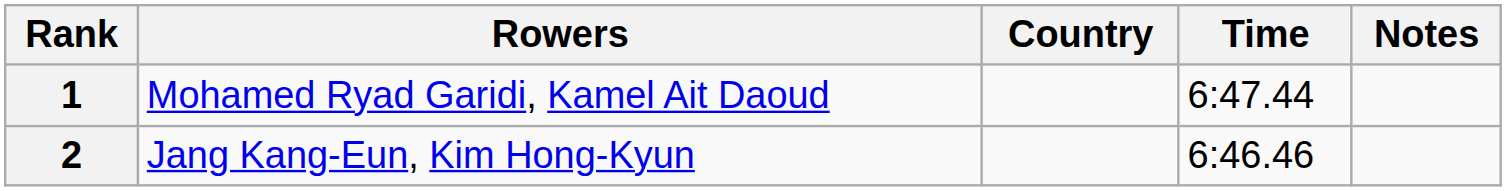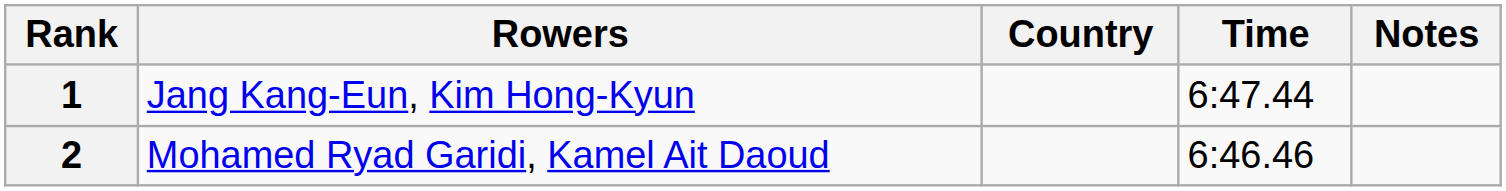 <table class="wikitable sortable" width=50%>
 <tr>
 <th>Rank</th>
 <th>Rowers</th>
 <th>Country</th>
 <th>Time</th>
 <th>Notes</th>
 </tr>
 <tr>
 <th>1</th>
-<td><a href='#'>Mohamed Ryad Garidi</a>, <a href='#'>Kamel Ait Daoud</a></td>
+<td><a href='#'>Jang Kang-Eun</a>, <a href='#'>Kim Hong-Kyun</a></td>
 <td></td>
 <td>6:47.44</td>
 <td></td>
 </tr>
 <tr>
 <th>2</th>
-<td><a href='#'>Jang Kang-Eun</a>, <a href='#'>Kim Hong-Kyun</a></td>
+<td><a href='#'>Mohamed Ryad Garidi</a>, <a href='#'>Kamel Ait Daoud</a></td>
 <td></td>
 <td>6:46.46</td>
 <td></td>
 </tr>
 </table>
